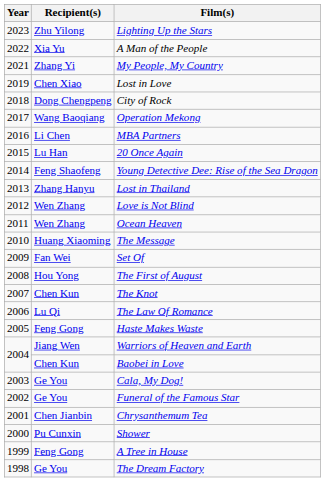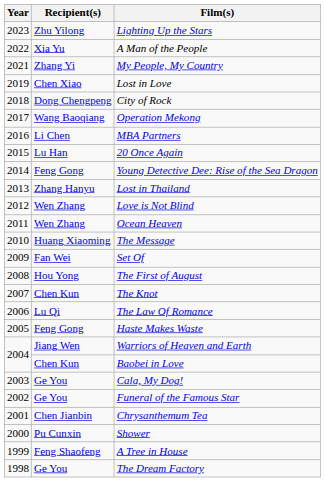 <table class="wikitable">
 <tr>
 <th>Year</th>
 <th>Recipient(s)</th>
 <th>Film(s)</th>
 </tr>
 <tr>
 <td>2023</td>
 <td><a href='#'>Zhu Yilong</a></td>
 <td><em><a href='#'>Lighting Up the Stars</a></em></td>
 </tr>
 <tr>
 <td>2022</td>
 <td><a href='#'>Xia Yu</a></td>
 <td><em>A Man of the People</em></td>
 </tr>
 <tr>
 <td>2021</td>
 <td><a href='#'>Zhang Yi</a></td>
 <td><em><a href='#'>My People, My Country</a></em></td>
 </tr>
 <tr>
 <td>2019</td>
 <td><a href='#'>Chen Xiao</a></td>
 <td><em>Lost in Love</em></td>
 </tr>
 <tr>
 <td>2018</td>
 <td><a href='#'>Dong Chengpeng</a></td>
 <td><em>City of Rock</em></td>
 </tr>
 <tr>
 <td>2017</td>
 <td><a href='#'>Wang Baoqiang</a></td>
 <td><em><a href='#'>Operation Mekong</a></em></td>
 </tr>
 <tr>
 <td>2016</td>
 <td><a href='#'>Li Chen</a></td>
 <td><em><a href='#'>MBA Partners</a></em></td>
 </tr>
 <tr>
 <td>2015</td>
 <td><a href='#'>Lu Han</a></td>
 <td><em><a href='#'>20 Once Again</a></em></td>
 </tr>
 <tr>
 <td>2014</td>
-<td><a href='#'>Feng Shaofeng</a></td>
+<td><a href='#'>Feng Gong</a></td>
 <td><em><a href='#'>Young Detective Dee: Rise of the Sea Dragon</a></em></td>
 </tr>
 <tr>
 <td>2013</td>
 <td><a href='#'>Zhang Hanyu</a></td>
 <td><em><a href='#'>Lost in Thailand</a></em></td>
 </tr>
 <tr>
 <td>2012</td>
 <td><a href='#'>Wen Zhang</a></td>
 <td><em><a href='#'>Love is Not Blind</a></em></td>
 </tr>
 <tr>
 <td>2011</td>
 <td><a href='#'>Wen Zhang</a></td>
 <td><em><a href='#'>Ocean Heaven</a></em></td>
 </tr>
 <tr>
 <td>2010</td>
 <td><a href='#'>Huang Xiaoming</a></td>
 <td><a href='#'><em>The Message</em></a></td>
 </tr>
 <tr>
 <td>2009</td>
 <td><a href='#'>Fan Wei</a></td>
 <td><em><a href='#'>Set Of</a></em></td>
 </tr>
 <tr>
 <td>2008</td>
 <td><a href='#'>Hou Yong</a></td>
 <td><em><a href='#'>The First of August</a></em></td>
 </tr>
 <tr>
 <td>2007</td>
 <td><a href='#'>Chen Kun</a></td>
 <td><em><a href='#'>The Knot</a></em></td>
 </tr>
 <tr>
 <td>2006</td>
 <td><a href='#'>Lu Qi</a></td>
 <td><em><a href='#'>The Law Of Romance</a></em></td>
 </tr>
 <tr>
 <td>2005</td>
 <td><a href='#'>Feng Gong</a></td>
 <td><em><a href='#'>Haste Makes Waste</a></em></td>
 </tr>
 <tr>
 <td rowspan="2">2004</td>
 <td><a href='#'>Jiang Wen</a></td>
 <td><em><a href='#'>Warriors of Heaven and Earth</a></em></td>
 </tr>
 <tr>
 <td><a href='#'>Chen Kun</a></td>
 <td><em><a href='#'>Baobei in Love</a></em></td>
 </tr>
 <tr>
 <td>2003</td>
 <td><a href='#'>Ge You</a></td>
 <td><em><a href='#'>Cala, My Dog!</a></em></td>
 </tr>
 <tr>
 <td>2002</td>
 <td><a href='#'>Ge You</a></td>
 <td><em><a href='#'>Funeral of the Famous Star</a></em></td>
 </tr>
 <tr>
 <td>2001</td>
 <td><a href='#'>Chen Jianbin</a></td>
 <td><em><a href='#'>Chrysanthemum Tea</a></em></td>
 </tr>
 <tr>
 <td>2000</td>
 <td><a href='#'>Pu Cunxin</a></td>
 <td><em><a href='#'>Shower</a></em></td>
 </tr>
 <tr>
 <td>1999</td>
-<td><a href='#'>Feng Gong</a></td>
+<td><a href='#'>Feng Shaofeng</a></td>
 <td><em><a href='#'>A Tree in House</a></em></td>
 </tr>
 <tr>
 <td>1998</td>
 <td><a href='#'>Ge You</a></td>
 <td><em><a href='#'>The Dream Factory</a></em></td>
 </tr>
 </table>
